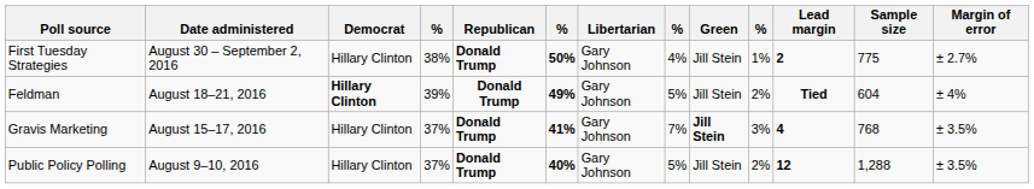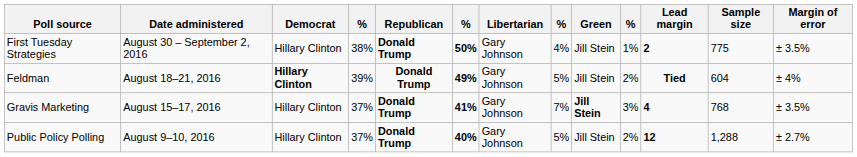 <table class="wikitable">
 <tr valign=bottom>
 <th>Poll source</th>
 <th>Date administered</th>
 <th>Democrat</th>
 <th>%</th>
 <th>Republican</th>
 <th>%</th>
 <th>Libertarian</th>
 <th>%</th>
 <th>Green</th>
 <th>%</th>
 <th>Lead margin</th>
 <th>Sample size</th>
 <th>Margin of error</th>
 </tr>
 <tr>
 <td>First Tuesday Strategies</td>
 <td>August 30 – September 2, 2016</td>
 <td>Hillary Clinton</td>
 <td>38%</td>
 <td><strong>Donald Trump</strong></td>
 <td><strong>50%</strong></td>
 <td>Gary Johnson</td>
 <td>4%</td>
 <td>Jill Stein</td>
 <td>1%</td>
 <td><strong>2</strong></td>
 <td>775</td>
-<td>± 2.7%</td>
+<td>± 3.5%</td>
 </tr>
 <tr>
 <td>Feldman</td>
 <td>August 18–21, 2016</td>
 <td><strong>Hillary Clinton</strong></td>
 <td>39%</td>
 <td align=center><strong>Donald Trump</strong></td>
 <td align=center><strong>49%</strong></td>
 <td>Gary Johnson</td>
 <td>5%</td>
 <td>Jill Stein</td>
 <td>2%</td>
 <td align=center><strong>Tied</strong></td>
 <td>604</td>
 <td>± 4%</td>
 </tr>
 <tr>
 <td>Gravis Marketing</td>
 <td>August 15–17, 2016</td>
 <td>Hillary Clinton</td>
 <td>37%</td>
 <td><strong>Donald Trump</strong></td>
 <td><strong>41%</strong></td>
 <td>Gary Johnson</td>
 <td>7%</td>
 <td><strong>Jill Stein</strong></td>
 <td>3%</td>
 <td><strong>4</strong></td>
 <td>768</td>
 <td>± 3.5%</td>
 </tr>
 <tr>
 <td>Public Policy Polling</td>
 <td>August 9–10, 2016</td>
 <td>Hillary Clinton</td>
 <td>37%</td>
 <td><strong>Donald Trump</strong></td>
 <td><strong>40%</strong></td>
 <td>Gary Johnson</td>
 <td>5%</td>
 <td>Jill Stein</td>
 <td>2%</td>
 <td><strong>12</strong></td>
 <td>1,288</td>
-<td>± 3.5%</td>
+<td>± 2.7%</td>
 </tr>
 </table>
